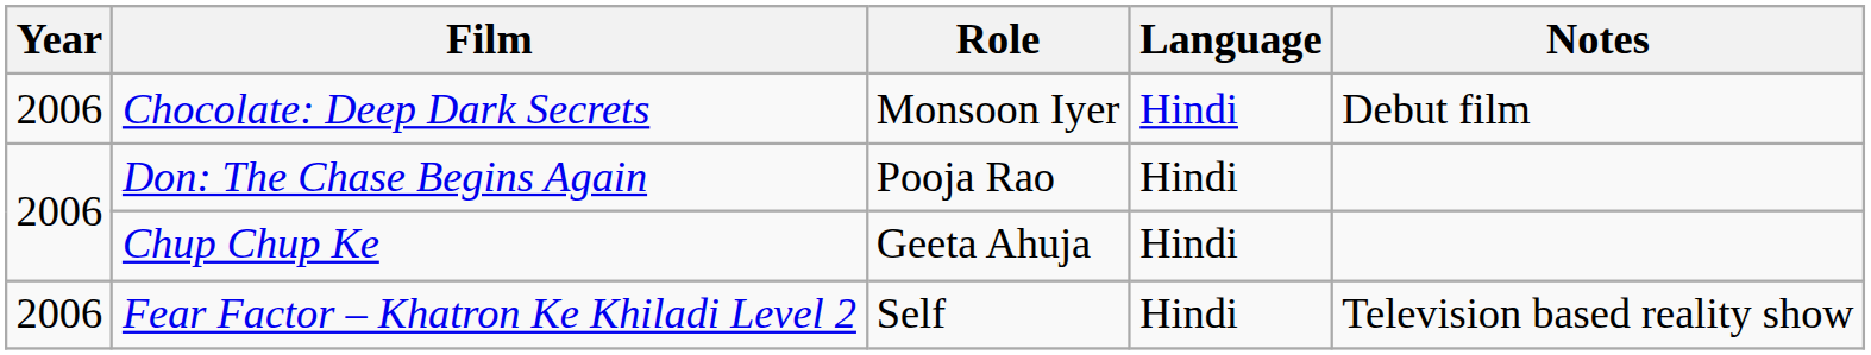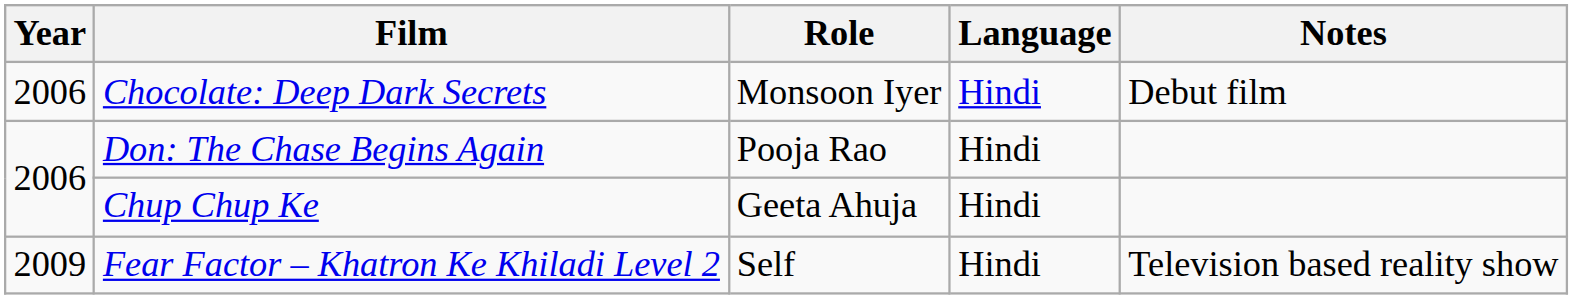 <table class="wikitable">
 <tr style="background:#ccc; text-align:center;">
 <th>Year</th>
 <th>Film</th>
 <th>Role</th>
 <th>Language</th>
 <th>Notes</th>
 </tr>
 <tr>
 <td>2006</td>
 <td><em><a href='#'>Chocolate: Deep Dark Secrets</a></em></td>
 <td>Monsoon Iyer</td>
 <td><a href='#'>Hindi</a></td>
 <td>Debut film</td>
 </tr>
 <tr>
 <td rowspan="2">2006</td>
 <td><em><a href='#'>Don: The Chase Begins Again</a></em></td>
 <td>Pooja Rao</td>
 <td>Hindi</td>
 <td></td>
 </tr>
 <tr>
 <td><em><a href='#'>Chup Chup Ke</a></em></td>
 <td>Geeta Ahuja</td>
 <td>Hindi</td>
 <td></td>
 </tr>
 <tr>
-<td>2006</td>
+<td>2009</td>
 <td><em><a href='#'>Fear Factor – Khatron Ke Khiladi Level 2</a></em></td>
 <td>Self</td>
 <td>Hindi</td>
 <td>Television based reality show</td>
 </tr>
 </table>
